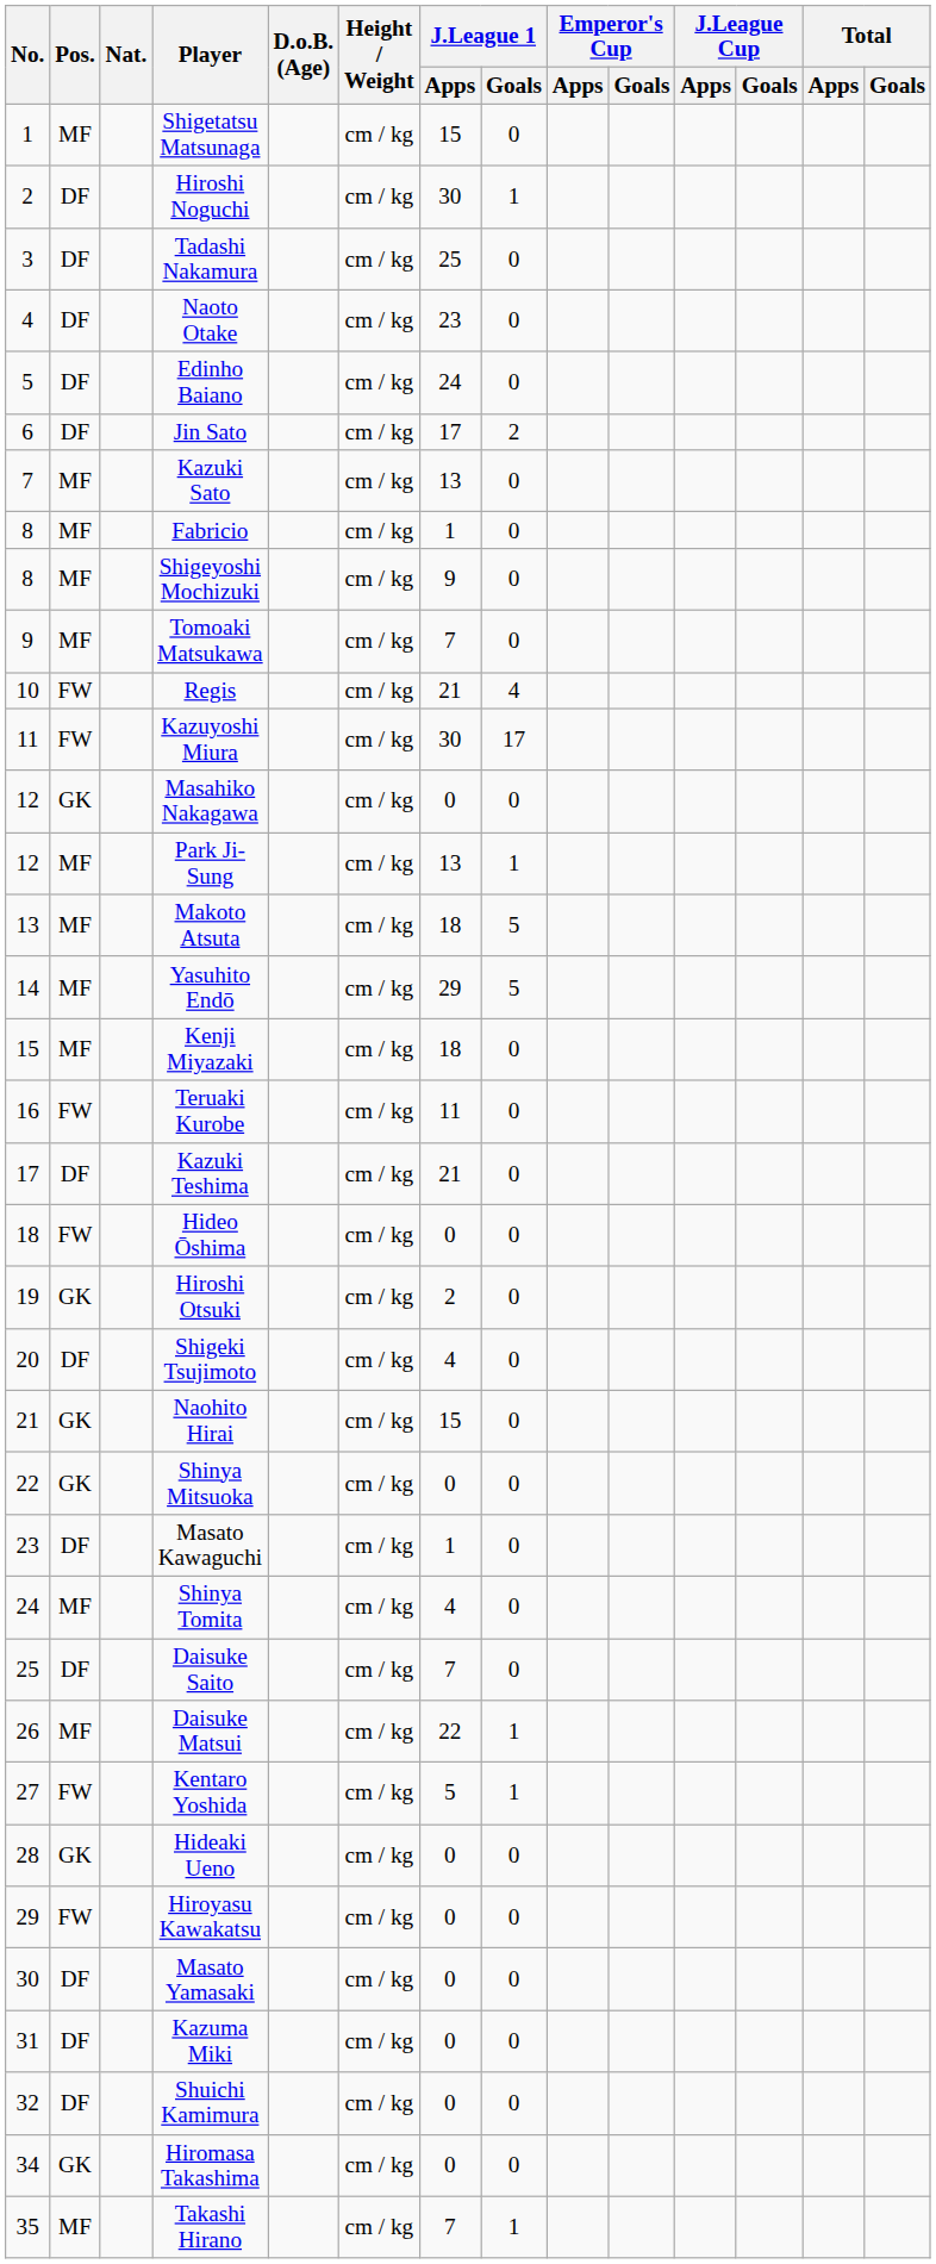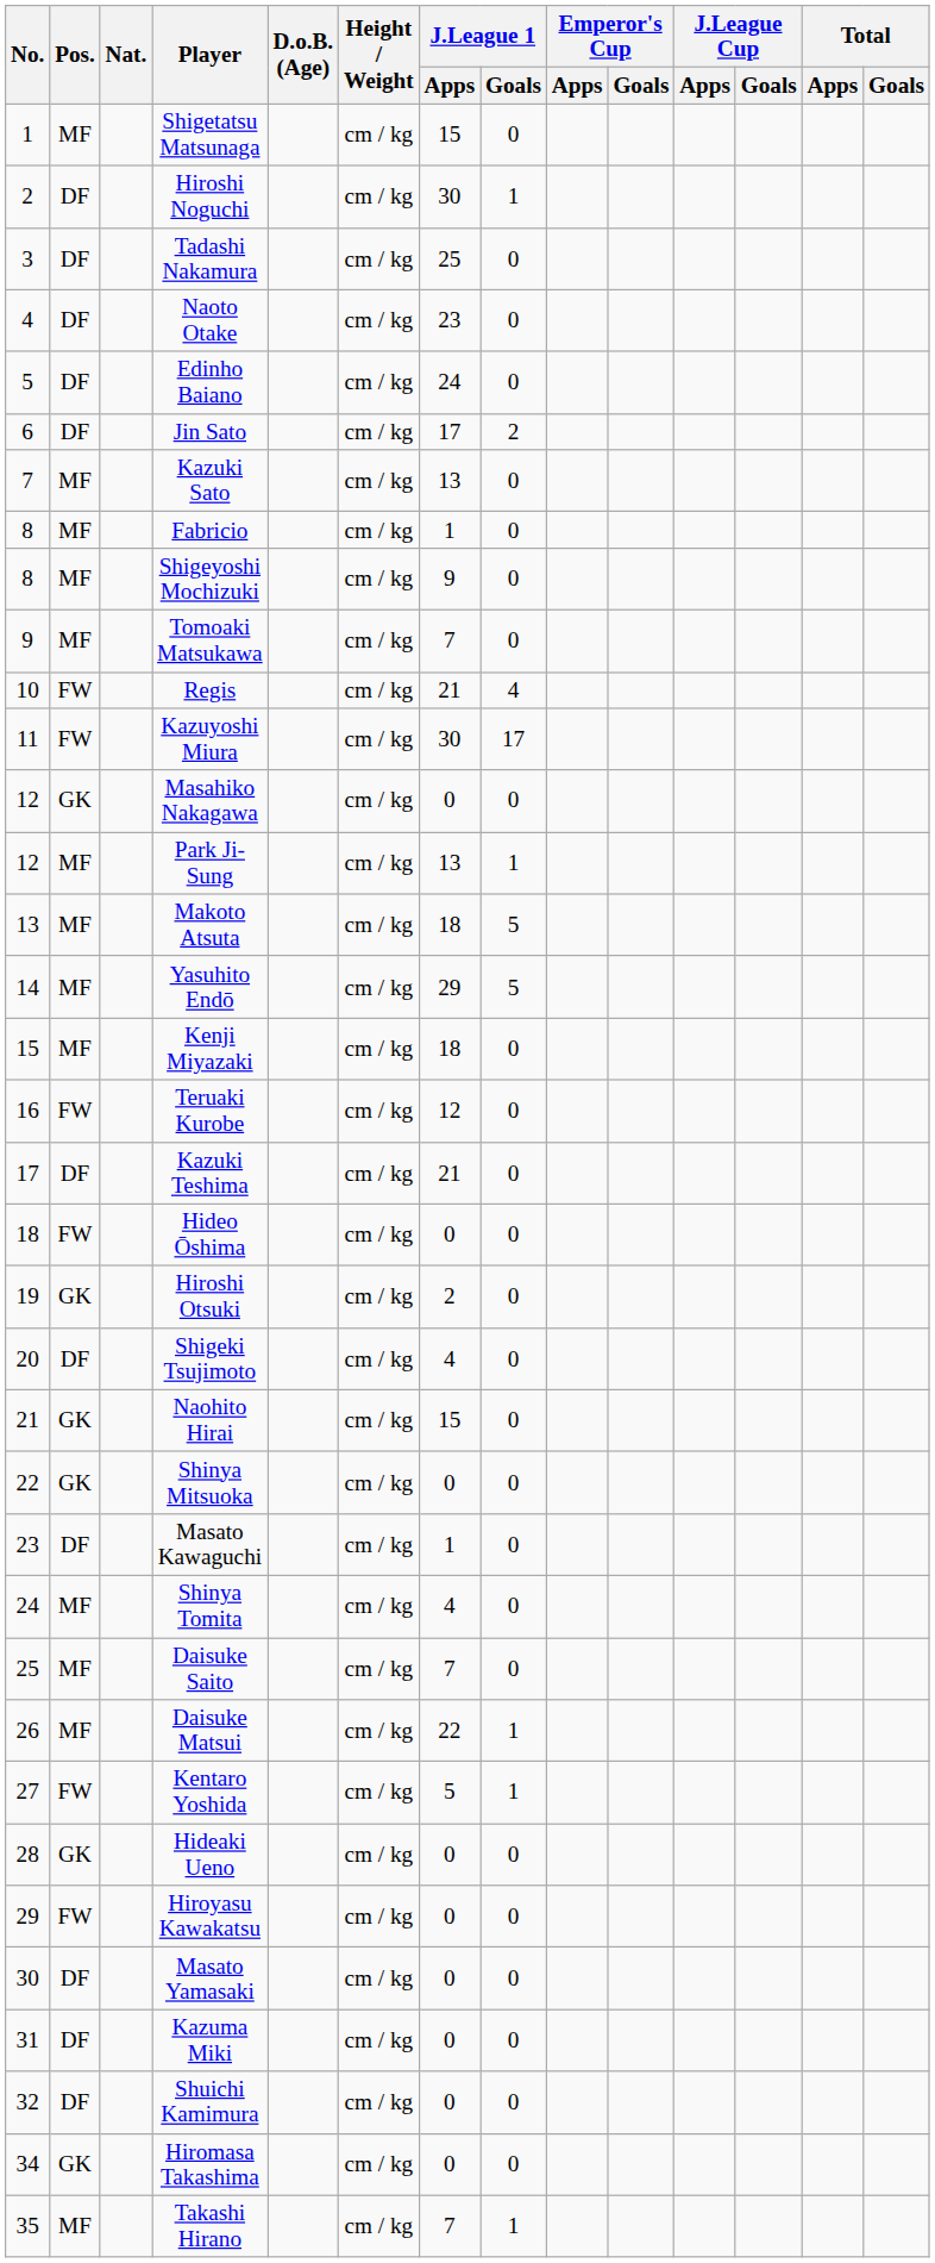 <table class="wikitable" style="text-align:center;">
 <tr>
 <th rowspan="2">No.</th>
 <th rowspan="2">Pos.</th>
 <th rowspan="2">Nat.</th>
 <th rowspan="2">Player</th>
 <th rowspan="2">D.o.B. (Age)</th>
 <th rowspan="2">Height / Weight</th>
 <th colspan="2"><a href='#'>J.League 1</a></th>
 <th colspan="2"><a href='#'>Emperor's Cup</a></th>
 <th colspan="2"><a href='#'>J.League Cup</a></th>
 <th colspan="2">Total</th>
 </tr>
 <tr>
 <th>Apps</th>
 <th>Goals</th>
 <th>Apps</th>
 <th>Goals</th>
 <th>Apps</th>
 <th>Goals</th>
 <th>Apps</th>
 <th>Goals</th>
 </tr>
 <tr>
 <td>1</td>
 <td>MF</td>
 <td></td>
 <td><a href='#'>Shigetatsu Matsunaga</a></td>
 <td></td>
 <td>cm / kg</td>
 <td>15</td>
 <td>0</td>
 <td></td>
 <td></td>
 <td></td>
 <td></td>
 <td></td>
 <td></td>
 </tr>
 <tr>
 <td>2</td>
 <td>DF</td>
 <td></td>
 <td><a href='#'>Hiroshi Noguchi</a></td>
 <td></td>
 <td>cm / kg</td>
 <td>30</td>
 <td>1</td>
 <td></td>
 <td></td>
 <td></td>
 <td></td>
 <td></td>
 <td></td>
 </tr>
 <tr>
 <td>3</td>
 <td>DF</td>
 <td></td>
 <td><a href='#'>Tadashi Nakamura</a></td>
 <td></td>
 <td>cm / kg</td>
 <td>25</td>
 <td>0</td>
 <td></td>
 <td></td>
 <td></td>
 <td></td>
 <td></td>
 <td></td>
 </tr>
 <tr>
 <td>4</td>
 <td>DF</td>
 <td></td>
 <td><a href='#'>Naoto Otake</a></td>
 <td></td>
 <td>cm / kg</td>
 <td>23</td>
 <td>0</td>
 <td></td>
 <td></td>
 <td></td>
 <td></td>
 <td></td>
 <td></td>
 </tr>
 <tr>
 <td>5</td>
 <td>DF</td>
 <td></td>
 <td><a href='#'>Edinho Baiano</a></td>
 <td></td>
 <td>cm / kg</td>
 <td>24</td>
 <td>0</td>
 <td></td>
 <td></td>
 <td></td>
 <td></td>
 <td></td>
 <td></td>
 </tr>
 <tr>
 <td>6</td>
 <td>DF</td>
 <td></td>
 <td><a href='#'>Jin Sato</a></td>
 <td></td>
 <td>cm / kg</td>
 <td>17</td>
 <td>2</td>
 <td></td>
 <td></td>
 <td></td>
 <td></td>
 <td></td>
 <td></td>
 </tr>
 <tr>
 <td>7</td>
 <td>MF</td>
 <td></td>
 <td><a href='#'>Kazuki Sato</a></td>
 <td></td>
 <td>cm / kg</td>
 <td>13</td>
 <td>0</td>
 <td></td>
 <td></td>
 <td></td>
 <td></td>
 <td></td>
 <td></td>
 </tr>
 <tr>
 <td>8</td>
 <td>MF</td>
 <td></td>
 <td><a href='#'>Fabricio</a></td>
 <td></td>
 <td>cm / kg</td>
 <td>1</td>
 <td>0</td>
 <td></td>
 <td></td>
 <td></td>
 <td></td>
 <td></td>
 <td></td>
 </tr>
 <tr>
 <td>8</td>
 <td>MF</td>
 <td></td>
 <td><a href='#'>Shigeyoshi Mochizuki</a></td>
 <td></td>
 <td>cm / kg</td>
 <td>9</td>
 <td>0</td>
 <td></td>
 <td></td>
 <td></td>
 <td></td>
 <td></td>
 <td></td>
 </tr>
 <tr>
 <td>9</td>
 <td>MF</td>
 <td></td>
 <td><a href='#'>Tomoaki Matsukawa</a></td>
 <td></td>
 <td>cm / kg</td>
 <td>7</td>
 <td>0</td>
 <td></td>
 <td></td>
 <td></td>
 <td></td>
 <td></td>
 <td></td>
 </tr>
 <tr>
 <td>10</td>
 <td>FW</td>
 <td></td>
 <td><a href='#'>Regis</a></td>
 <td></td>
 <td>cm / kg</td>
 <td>21</td>
 <td>4</td>
 <td></td>
 <td></td>
 <td></td>
 <td></td>
 <td></td>
 <td></td>
 </tr>
 <tr>
 <td>11</td>
 <td>FW</td>
 <td></td>
 <td><a href='#'>Kazuyoshi Miura</a></td>
 <td></td>
 <td>cm / kg</td>
 <td>30</td>
 <td>17</td>
 <td></td>
 <td></td>
 <td></td>
 <td></td>
 <td></td>
 <td></td>
 </tr>
 <tr>
 <td>12</td>
 <td>GK</td>
 <td></td>
 <td><a href='#'>Masahiko Nakagawa</a></td>
 <td></td>
 <td>cm / kg</td>
 <td>0</td>
 <td>0</td>
 <td></td>
 <td></td>
 <td></td>
 <td></td>
 <td></td>
 <td></td>
 </tr>
 <tr>
 <td>12</td>
 <td>MF</td>
 <td></td>
 <td><a href='#'>Park Ji-Sung</a></td>
 <td></td>
 <td>cm / kg</td>
 <td>13</td>
 <td>1</td>
 <td></td>
 <td></td>
 <td></td>
 <td></td>
 <td></td>
 <td></td>
 </tr>
 <tr>
 <td>13</td>
 <td>MF</td>
 <td></td>
 <td><a href='#'>Makoto Atsuta</a></td>
 <td></td>
 <td>cm / kg</td>
 <td>18</td>
 <td>5</td>
 <td></td>
 <td></td>
 <td></td>
 <td></td>
 <td></td>
 <td></td>
 </tr>
 <tr>
 <td>14</td>
 <td>MF</td>
 <td></td>
 <td><a href='#'>Yasuhito Endō</a></td>
 <td></td>
 <td>cm / kg</td>
 <td>29</td>
 <td>5</td>
 <td></td>
 <td></td>
 <td></td>
 <td></td>
 <td></td>
 <td></td>
 </tr>
 <tr>
 <td>15</td>
 <td>MF</td>
 <td></td>
 <td><a href='#'>Kenji Miyazaki</a></td>
 <td></td>
 <td>cm / kg</td>
 <td>18</td>
 <td>0</td>
 <td></td>
 <td></td>
 <td></td>
 <td></td>
 <td></td>
 <td></td>
 </tr>
 <tr>
 <td>16</td>
 <td>FW</td>
 <td></td>
 <td><a href='#'>Teruaki Kurobe</a></td>
 <td></td>
 <td>cm / kg</td>
-<td>11</td>
+<td>12</td>
 <td>0</td>
 <td></td>
 <td></td>
 <td></td>
 <td></td>
 <td></td>
 <td></td>
 </tr>
 <tr>
 <td>17</td>
 <td>DF</td>
 <td></td>
 <td><a href='#'>Kazuki Teshima</a></td>
 <td></td>
 <td>cm / kg</td>
 <td>21</td>
 <td>0</td>
 <td></td>
 <td></td>
 <td></td>
 <td></td>
 <td></td>
 <td></td>
 </tr>
 <tr>
 <td>18</td>
 <td>FW</td>
 <td></td>
 <td><a href='#'>Hideo Ōshima</a></td>
 <td></td>
 <td>cm / kg</td>
 <td>0</td>
 <td>0</td>
 <td></td>
 <td></td>
 <td></td>
 <td></td>
 <td></td>
 <td></td>
 </tr>
 <tr>
 <td>19</td>
 <td>GK</td>
 <td></td>
 <td><a href='#'>Hiroshi Otsuki</a></td>
 <td></td>
 <td>cm / kg</td>
 <td>2</td>
 <td>0</td>
 <td></td>
 <td></td>
 <td></td>
 <td></td>
 <td></td>
 <td></td>
 </tr>
 <tr>
 <td>20</td>
 <td>DF</td>
 <td></td>
 <td><a href='#'>Shigeki Tsujimoto</a></td>
 <td></td>
 <td>cm / kg</td>
 <td>4</td>
 <td>0</td>
 <td></td>
 <td></td>
 <td></td>
 <td></td>
 <td></td>
 <td></td>
 </tr>
 <tr>
 <td>21</td>
 <td>GK</td>
 <td></td>
 <td><a href='#'>Naohito Hirai</a></td>
 <td></td>
 <td>cm / kg</td>
 <td>15</td>
 <td>0</td>
 <td></td>
 <td></td>
 <td></td>
 <td></td>
 <td></td>
 <td></td>
 </tr>
 <tr>
 <td>22</td>
 <td>GK</td>
 <td></td>
 <td><a href='#'>Shinya Mitsuoka</a></td>
 <td></td>
 <td>cm / kg</td>
 <td>0</td>
 <td>0</td>
 <td></td>
 <td></td>
 <td></td>
 <td></td>
 <td></td>
 <td></td>
 </tr>
 <tr>
 <td>23</td>
 <td>DF</td>
 <td></td>
 <td>Masato Kawaguchi</td>
 <td></td>
 <td>cm / kg</td>
 <td>1</td>
 <td>0</td>
 <td></td>
 <td></td>
 <td></td>
 <td></td>
 <td></td>
 <td></td>
 </tr>
 <tr>
 <td>24</td>
 <td>MF</td>
 <td></td>
 <td><a href='#'>Shinya Tomita</a></td>
 <td></td>
 <td>cm / kg</td>
 <td>4</td>
 <td>0</td>
 <td></td>
 <td></td>
 <td></td>
 <td></td>
 <td></td>
 <td></td>
 </tr>
 <tr>
 <td>25</td>
-<td>DF</td>
+<td>MF</td>
 <td></td>
 <td><a href='#'>Daisuke Saito</a></td>
 <td></td>
 <td>cm / kg</td>
 <td>7</td>
 <td>0</td>
 <td></td>
 <td></td>
 <td></td>
 <td></td>
 <td></td>
 <td></td>
 </tr>
 <tr>
 <td>26</td>
 <td>MF</td>
 <td></td>
 <td><a href='#'>Daisuke Matsui</a></td>
 <td></td>
 <td>cm / kg</td>
 <td>22</td>
 <td>1</td>
 <td></td>
 <td></td>
 <td></td>
 <td></td>
 <td></td>
 <td></td>
 </tr>
 <tr>
 <td>27</td>
 <td>FW</td>
 <td></td>
 <td><a href='#'>Kentaro Yoshida</a></td>
 <td></td>
 <td>cm / kg</td>
 <td>5</td>
 <td>1</td>
 <td></td>
 <td></td>
 <td></td>
 <td></td>
 <td></td>
 <td></td>
 </tr>
 <tr>
 <td>28</td>
 <td>GK</td>
 <td></td>
 <td><a href='#'>Hideaki Ueno</a></td>
 <td></td>
 <td>cm / kg</td>
 <td>0</td>
 <td>0</td>
 <td></td>
 <td></td>
 <td></td>
 <td></td>
 <td></td>
 <td></td>
 </tr>
 <tr>
 <td>29</td>
 <td>FW</td>
 <td></td>
 <td><a href='#'>Hiroyasu Kawakatsu</a></td>
 <td></td>
 <td>cm / kg</td>
 <td>0</td>
 <td>0</td>
 <td></td>
 <td></td>
 <td></td>
 <td></td>
 <td></td>
 <td></td>
 </tr>
 <tr>
 <td>30</td>
 <td>DF</td>
 <td></td>
 <td><a href='#'>Masato Yamasaki</a></td>
 <td></td>
 <td>cm / kg</td>
 <td>0</td>
 <td>0</td>
 <td></td>
 <td></td>
 <td></td>
 <td></td>
 <td></td>
 <td></td>
 </tr>
 <tr>
 <td>31</td>
 <td>DF</td>
 <td></td>
 <td><a href='#'>Kazuma Miki</a></td>
 <td></td>
 <td>cm / kg</td>
 <td>0</td>
 <td>0</td>
 <td></td>
 <td></td>
 <td></td>
 <td></td>
 <td></td>
 <td></td>
 </tr>
 <tr>
 <td>32</td>
 <td>DF</td>
 <td></td>
 <td><a href='#'>Shuichi Kamimura</a></td>
 <td></td>
 <td>cm / kg</td>
 <td>0</td>
 <td>0</td>
 <td></td>
 <td></td>
 <td></td>
 <td></td>
 <td></td>
 <td></td>
 </tr>
 <tr>
 <td>34</td>
 <td>GK</td>
 <td></td>
 <td><a href='#'>Hiromasa Takashima</a></td>
 <td></td>
 <td>cm / kg</td>
 <td>0</td>
 <td>0</td>
 <td></td>
 <td></td>
 <td></td>
 <td></td>
 <td></td>
 <td></td>
 </tr>
 <tr>
 <td>35</td>
 <td>MF</td>
 <td></td>
 <td><a href='#'>Takashi Hirano</a></td>
 <td></td>
 <td>cm / kg</td>
 <td>7</td>
 <td>1</td>
 <td></td>
 <td></td>
 <td></td>
 <td></td>
 <td></td>
 <td></td>
 </tr>
 </table>
